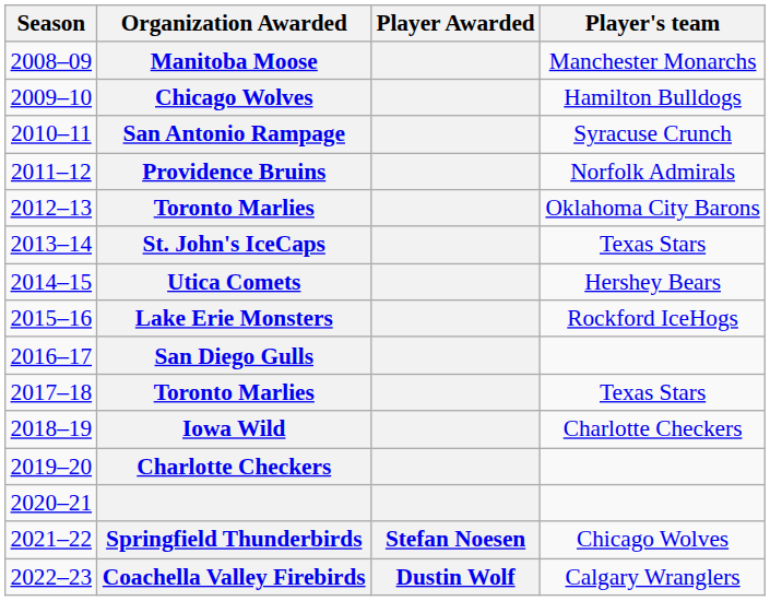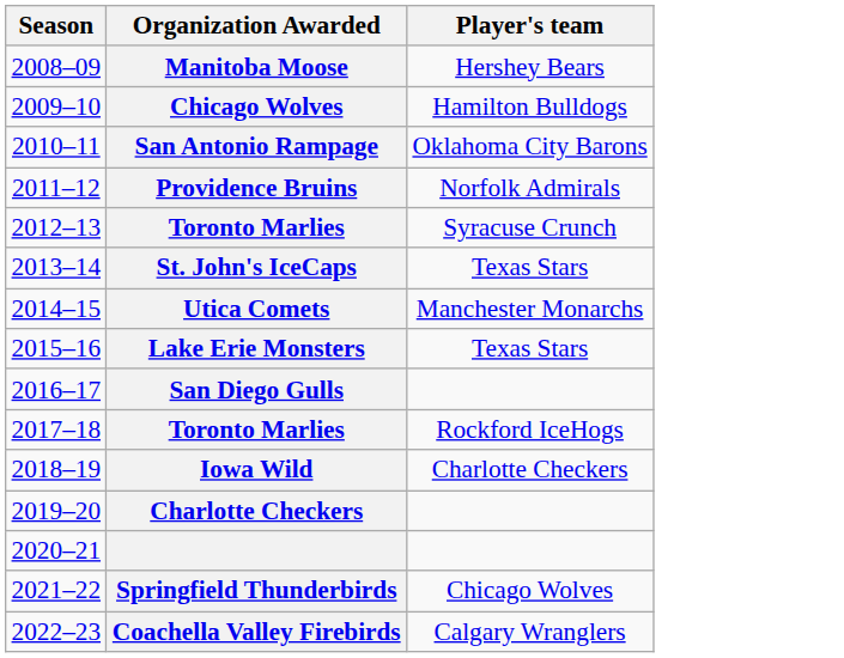 <table class="wikitable plainrowheaders sortable" style="text-align:center; font-size:100%;">
 <tr>
 <th scope="col">Season</th>
 <th scope="col">Organization Awarded</th>
-<th scope="col">Player Awarded</th>
 <th scope="col">Player's team</th>
 </tr>
 <tr>
 <td><a href='#'>2008–09</a></td>
 <th scope=row align="left"><a href='#'>Manitoba Moose</a></th>
-<th scope=row align="left"></th>
-<td><a href='#'>Manchester Monarchs</a></td>
+<td><a href='#'>Hershey Bears</a></td>
 </tr>
 <tr>
 <td><a href='#'>2009–10</a></td>
 <th scope=row align="left"><a href='#'>Chicago Wolves</a></th>
-<th scope=row align="left"></th>
 <td><a href='#'>Hamilton Bulldogs</a></td>
 </tr>
 <tr>
 <td><a href='#'>2010–11</a></td>
 <th scope=row align="left"><a href='#'>San Antonio Rampage</a></th>
-<th scope=row align="left"></th>
-<td><a href='#'>Syracuse Crunch</a></td>
+<td><a href='#'>Oklahoma City Barons</a></td>
 </tr>
 <tr>
 <td><a href='#'>2011–12</a></td>
 <th scope=row align="left"><a href='#'>Providence Bruins</a></th>
-<th scope=row align="left"></th>
 <td><a href='#'>Norfolk Admirals</a></td>
 </tr>
 <tr>
 <td><a href='#'>2012–13</a></td>
 <th scope=row align="left"><a href='#'>Toronto Marlies</a></th>
-<th scope=row align="left"></th>
-<td><a href='#'>Oklahoma City Barons</a></td>
+<td><a href='#'>Syracuse Crunch</a></td>
 </tr>
 <tr>
 <td><a href='#'>2013–14</a></td>
 <th scope=row align="left"><a href='#'>St. John's IceCaps</a></th>
-<th scope=row align="left"></th>
 <td><a href='#'>Texas Stars</a></td>
 </tr>
 <tr>
 <td><a href='#'>2014–15</a></td>
 <th scope=row align="left"><a href='#'>Utica Comets</a></th>
-<th scope=row align="left"></th>
-<td><a href='#'>Hershey Bears</a></td>
+<td><a href='#'>Manchester Monarchs</a></td>
 </tr>
 <tr>
 <td><a href='#'>2015–16</a></td>
 <th scope=row align="left"><a href='#'>Lake Erie Monsters</a></th>
-<th scope=row align="left"></th>
-<td><a href='#'>Rockford IceHogs</a></td>
+<td><a href='#'>Texas Stars</a></td>
 </tr>
 <tr>
 <td><a href='#'>2016–17</a></td>
 <th scope=row align="left"><a href='#'>San Diego Gulls</a></th>
-<th scope=row align="left"></th>
 <td></td>
 </tr>
 <tr>
 <td><a href='#'>2017–18</a></td>
 <th scope=row align="left"><a href='#'>Toronto Marlies</a></th>
-<th scope=row align="left"></th>
-<td><a href='#'>Texas Stars</a></td>
+<td><a href='#'>Rockford IceHogs</a></td>
 </tr>
 <tr>
 <td><a href='#'>2018–19</a></td>
 <th scope=row align="left"><a href='#'>Iowa Wild</a></th>
-<th scope=row align="left"></th>
 <td><a href='#'>Charlotte Checkers</a></td>
 </tr>
 <tr>
 <td><a href='#'>2019–20</a></td>
 <th scope=row align="left"><a href='#'>Charlotte Checkers</a></th>
-<th scope=row align="left"></th>
 <td></td>
 </tr>
 <tr>
 <td><a href='#'>2020–21</a></td>
-<th scope=row align="left"></th>
 <th scope=row align="left"></th>
 <td></td>
 </tr>
 <tr>
 <td><a href='#'>2021–22</a></td>
 <th scope=row align="left"><a href='#'>Springfield Thunderbirds</a></th>
-<th scope=row align="left"><a href='#'>Stefan Noesen</a></th>
 <td><a href='#'>Chicago Wolves</a></td>
 </tr>
 <tr>
 <td><a href='#'>2022–23</a></td>
 <th scope=row align="left"><a href='#'>Coachella Valley Firebirds</a></th>
-<th scope=row align="left"><a href='#'>Dustin Wolf</a></th>
 <td><a href='#'>Calgary Wranglers</a></td>
 </tr>
 </table>
